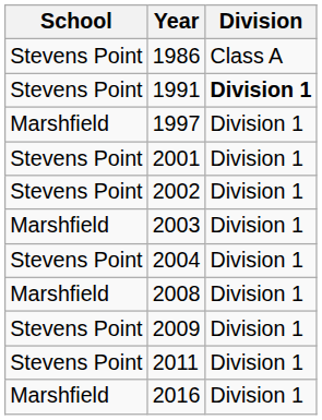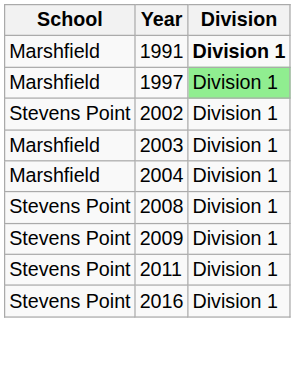 <table class="wikitable">
 <tr>
 <th>School</th>
 <th>Year</th>
 <th>Division</th>
 </tr>
 <tr>
-<td>Stevens Point</td>
-<td>1986</td>
-<td>Class A</td>
-</tr>
-<tr>
-<td>Stevens Point</td>
+<td>Marshfield</td>
 <td>1991</td>
 <td><strong>Division 1</strong></td>
 </tr>
 <tr>
 <td>Marshfield</td>
 <td>1997</td>
-<td>Division 1</td>
-</tr>
-<tr>
-<td>Stevens Point</td>
-<td>2001</td>
-<td>Division 1</td>
+<td style="background: lightgreen;">Division 1</td>
 </tr>
 <tr>
 <td>Stevens Point</td>
 <td>2002</td>
 <td>Division 1</td>
 </tr>
 <tr>
 <td>Marshfield</td>
 <td>2003</td>
 <td>Division 1</td>
 </tr>
 <tr>
-<td>Stevens Point</td>
+<td>Marshfield</td>
 <td>2004</td>
 <td>Division 1</td>
 </tr>
 <tr>
-<td>Marshfield</td>
+<td>Stevens Point</td>
 <td>2008</td>
 <td>Division 1</td>
 </tr>
 <tr>
 <td>Stevens Point</td>
 <td>2009</td>
 <td>Division 1</td>
 </tr>
 <tr>
 <td>Stevens Point</td>
 <td>2011</td>
 <td>Division 1</td>
 </tr>
 <tr>
-<td>Marshfield</td>
+<td>Stevens Point</td>
 <td>2016</td>
 <td>Division 1</td>
 </tr>
 </table>
